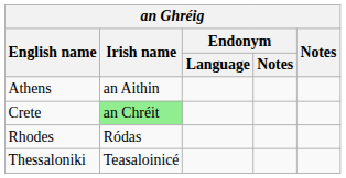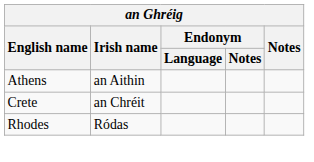 <table class="wikitable sortable">
 <tr>
 <th colspan="5"> <em>an Ghréig</em></th>
 </tr>
 <tr>
 <th rowspan="2">English name</th>
 <th rowspan="2">Irish name</th>
 <th colspan="2">Endonym</th>
 <th rowspan="2">Notes</th>
 </tr>
 <tr>
 <th>Language</th>
 <th>Notes</th>
 </tr>
 <tr>
 <td>Athens</td>
 <td>an Aithin</td>
 <td></td>
 <td></td>
 <td></td>
 </tr>
 <tr>
 <td>Crete</td>
-<td style="background: lightgreen;">an Chréit</td>
+<td>an Chréit</td>
 <td></td>
 <td></td>
 <td></td>
 </tr>
 <tr>
 <td>Rhodes</td>
 <td>Ródas</td>
 <td></td>
 <td></td>
 <td></td>
 </tr>
-<tr>
-<td>Thessaloniki</td>
-<td>Teasaloinicé</td>
-<td></td>
-<td></td>
-<td></td>
-</tr>
 </table>
